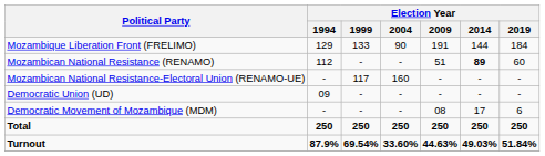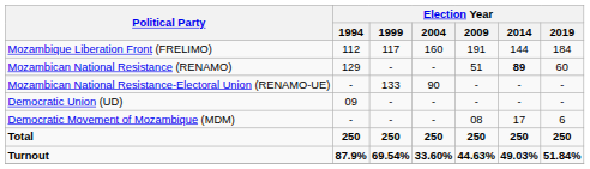 <table class="wikitable" style="font-size: 95%;">
 <tr>
 <th scope="col" rowspan="2"><a href='#'>Political Party</a></th>
 <th scope="col" colspan="8"><a href='#'>Election</a> Year</th>
 </tr>
 <tr>
 <th scope="col">1994</th>
 <th scope="col">1999</th>
 <th scope="col">2004</th>
 <th scope="col">2009</th>
 <th scope="col">2014</th>
 <th scope="col">2019</th>
 </tr>
 <tr>
 <td align="left"><a href='#'>Mozambique Liberation Front</a> (FRELIMO)</td>
-<td align="center">129</td>
-<td align="center">133</td>
-<td align="center">90</td>
+<td align="center">112</td>
+<td align="center">117</td>
+<td align="center">160</td>
 <td align="center">191</td>
 <td align="center">144</td>
 <td align="center">184</td>
 </tr>
 <tr>
 <td align="left"><a href='#'>Mozambican National Resistance</a> (RENAMO)</td>
-<td align="center">112</td>
+<td align="center">129</td>
 <td align="center">-</td>
 <td align="center">-</td>
 <td align="center">51</td>
 <td align="center"><strong>89</strong></td>
 <td align="center">60</td>
 </tr>
 <tr>
 <td align="left"><a href='#'>Mozambican National Resistance-Electoral Union</a> (RENAMO-UE)</td>
 <td align="center">-</td>
-<td align="center">117</td>
-<td align="center">160</td>
+<td align="center">133</td>
+<td align="center">90</td>
 <td align="center">-</td>
 <td align="center">-</td>
 <td align="center">-</td>
 </tr>
 <tr>
 <td align="left"><a href='#'>Democratic Union</a> (UD)</td>
 <td align="center">09</td>
 <td align="center">-</td>
 <td align="center">-</td>
 <td align="center">-</td>
 <td align="center">-</td>
 <td align="center">-</td>
 </tr>
 <tr>
 <td align="left"><a href='#'>Democratic Movement of Mozambique</a> (MDM)</td>
 <td align="center">-</td>
 <td align="center">-</td>
 <td align="center">-</td>
 <td align="center">08</td>
 <td align="center">17</td>
 <td align="center">6</td>
 </tr>
 <tr>
 <td align="left"><strong>Total</strong></td>
 <td align="center"><strong>250</strong></td>
 <td align="center"><strong>250</strong></td>
 <td align="center"><strong>250</strong></td>
 <td align="center"><strong>250</strong></td>
 <td align="center"><strong>250</strong></td>
 <td align="center"><strong>250</strong></td>
 </tr>
 <tr>
 <td align="left"><strong>Turnout</strong></td>
 <td align="center"><strong>87.9%</strong></td>
 <td align="center"><strong>69.54%</strong></td>
 <td align="center"><strong>33.60%</strong></td>
 <td align="center"><strong>44.63%</strong></td>
 <td align="center"><strong>49.03%</strong></td>
 <td align="center"><strong>51.84%</strong></td>
 </tr>
 <tr>
 </tr>
 </table>
